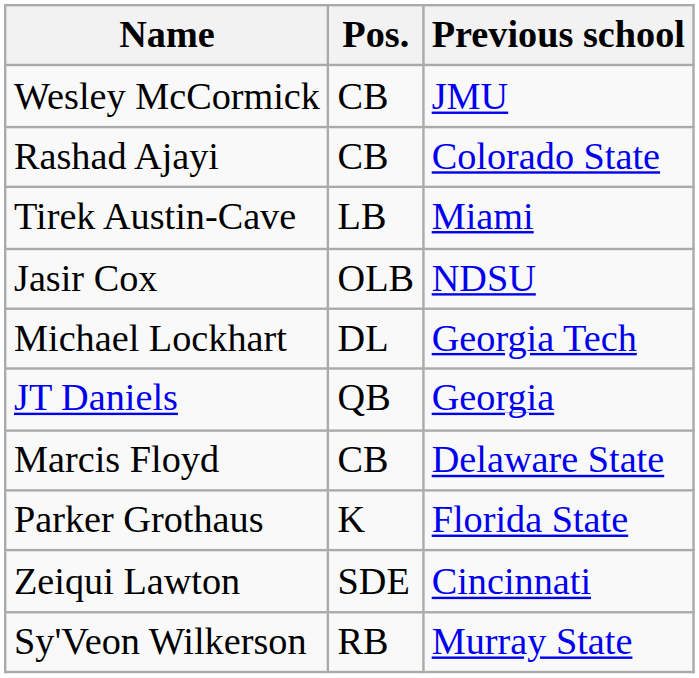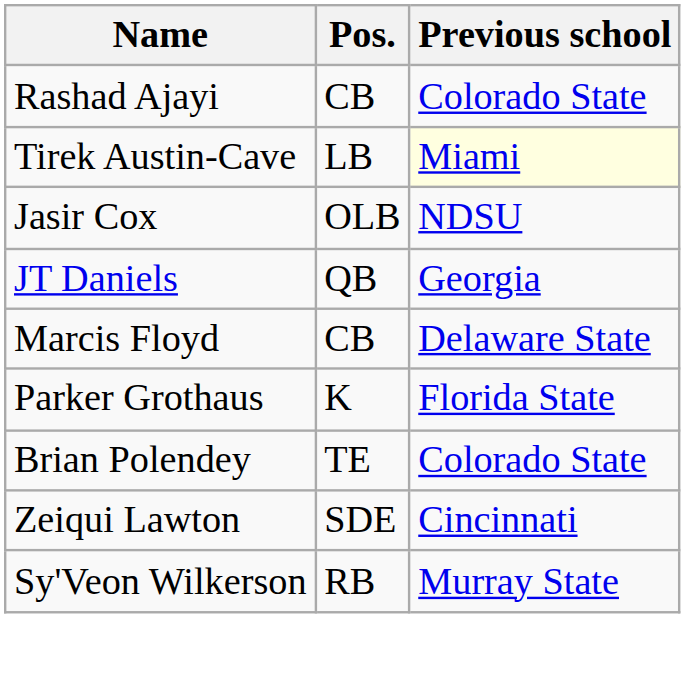 <table class="wikitable sortable">
 <tr>
 <th>Name</th>
 <th>Pos.</th>
 <th class="unsortable">Previous school</th>
-</tr>
-<tr>
-<td>Wesley McCormick</td>
-<td>CB</td>
-<td><a href='#'>JMU</a></td>
 </tr>
 <tr>
 <td>Rashad Ajayi</td>
 <td>CB</td>
 <td><a href='#'>Colorado State</a></td>
 </tr>
 <tr>
 <td>Tirek Austin-Cave</td>
 <td>LB</td>
-<td><a href='#'>Miami</a></td>
+<td style="background: lightyellow;"><a href='#'>Miami</a></td>
 </tr>
 <tr>
 <td>Jasir Cox</td>
 <td>OLB</td>
 <td><a href='#'>NDSU</a></td>
-</tr>
-<tr>
-<td>Michael Lockhart</td>
-<td>DL</td>
-<td><a href='#'>Georgia Tech</a></td>
 </tr>
 <tr>
 <td><a href='#'>JT Daniels</a></td>
 <td>QB</td>
 <td><a href='#'>Georgia</a></td>
 </tr>
 <tr>
 <td>Marcis Floyd</td>
 <td>CB</td>
 <td><a href='#'>Delaware State</a></td>
 </tr>
 <tr>
 <td>Parker Grothaus</td>
 <td>K</td>
 <td><a href='#'>Florida State</a></td>
 </tr>
 <tr>
+<td>Brian Polendey</td>
+<td>TE</td>
+<td><a href='#'>Colorado State</a></td>
+</tr>
+<tr>
 <td>Zeiqui Lawton</td>
 <td>SDE</td>
 <td><a href='#'>Cincinnati</a></td>
 </tr>
 <tr>
 <td>Sy'Veon Wilkerson</td>
 <td>RB</td>
 <td><a href='#'>Murray State</a></td>
 </tr>
 </table>
